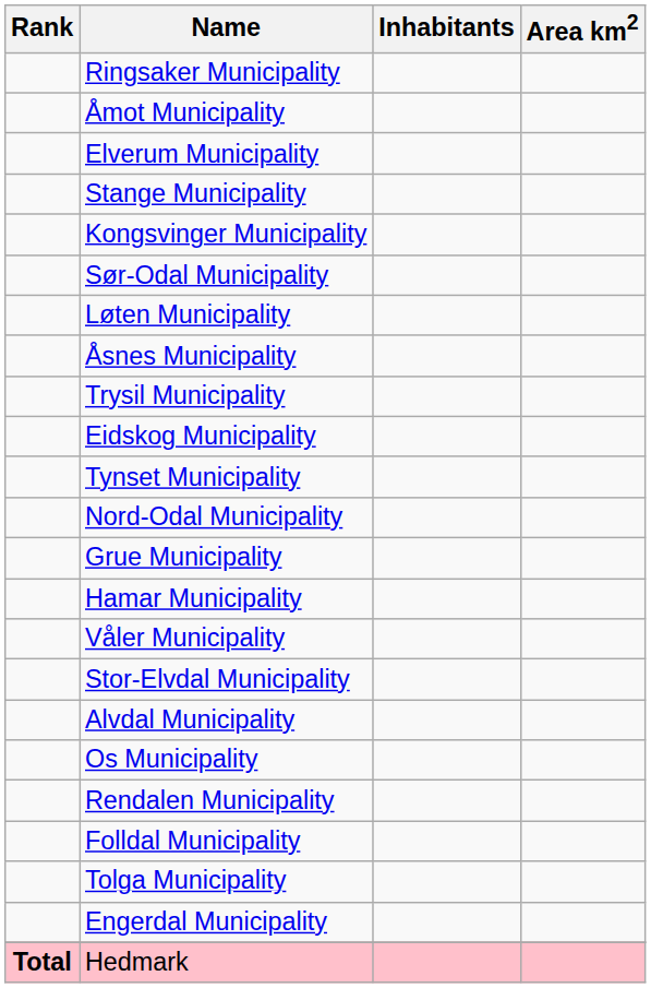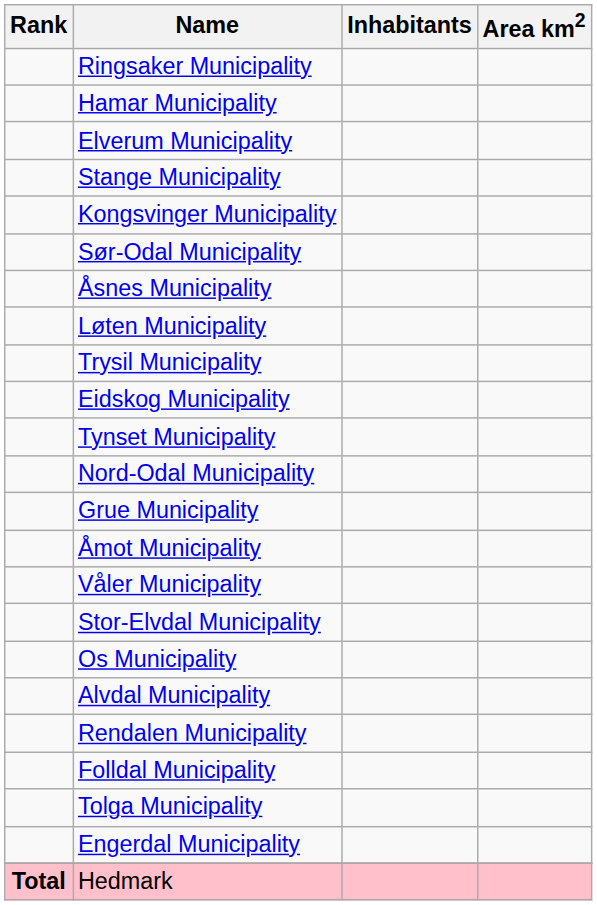 <table class="wikitable sortable">
 <tr>
 <th>Rank</th>
 <th>Name</th>
 <th>Inhabitants</th>
 <th>Area km<sup>2</sup></th>
 </tr>
 <tr align="center">
 <td></td>
 <td align="left"> <a href='#'>Ringsaker Municipality</a></td>
 <td align="right"></td>
 <td align="right"></td>
 </tr>
 <tr align="center">
 <td></td>
-<td align="left"> <a href='#'>Åmot Municipality</a></td>
+<td align="left"> <a href='#'>Hamar Municipality</a></td>
 <td align="right"></td>
 <td align="right"></td>
 </tr>
 <tr align="center">
 <td></td>
 <td align="left"> <a href='#'>Elverum Municipality</a></td>
 <td align="right"></td>
 <td align="right"></td>
 </tr>
 <tr align="center">
 <td></td>
 <td align="left"> <a href='#'>Stange Municipality</a></td>
 <td align="right"></td>
 <td align="right"></td>
 </tr>
 <tr align="center">
 <td></td>
 <td align="left"> <a href='#'>Kongsvinger Municipality</a></td>
 <td align="right"></td>
 <td align="right"></td>
 </tr>
 <tr align="center">
 <td></td>
 <td align="left"> <a href='#'>Sør-Odal Municipality</a></td>
 <td align="right"></td>
 <td align="right"></td>
 </tr>
 <tr align="center">
 <td></td>
-<td align="left"> <a href='#'>Løten Municipality</a></td>
+<td align="left"> <a href='#'>Åsnes Municipality</a></td>
 <td align="right"></td>
 <td align="right"></td>
 </tr>
 <tr align="center">
 <td></td>
-<td align="left"> <a href='#'>Åsnes Municipality</a></td>
+<td align="left"> <a href='#'>Løten Municipality</a></td>
 <td align="right"></td>
 <td align="right"></td>
 </tr>
 <tr align="center">
 <td></td>
 <td align="left"> <a href='#'>Trysil Municipality</a></td>
 <td align="right"></td>
 <td align="right"></td>
 </tr>
 <tr align="center">
 <td></td>
 <td align="left"> <a href='#'>Eidskog Municipality</a></td>
 <td align="right"></td>
 <td align="right"></td>
 </tr>
 <tr align="center">
 <td></td>
 <td align="left"> <a href='#'>Tynset Municipality</a></td>
 <td align="right"></td>
 <td align="right"></td>
 </tr>
 <tr align="center">
 <td></td>
 <td align="left"> <a href='#'>Nord-Odal Municipality</a></td>
 <td align="right"></td>
 <td align="right"></td>
 </tr>
 <tr align="center">
 <td></td>
 <td align="left"> <a href='#'>Grue Municipality</a></td>
 <td align="right"></td>
 <td align="right"></td>
 </tr>
 <tr align="center">
 <td></td>
-<td align="left"> <a href='#'>Hamar Municipality</a></td>
+<td align="left"> <a href='#'>Åmot Municipality</a></td>
 <td align="right"></td>
 <td align="right"></td>
 </tr>
 <tr align="center">
 <td></td>
 <td align="left"> <a href='#'>Våler Municipality</a></td>
 <td align="right"></td>
 <td align="right"></td>
 </tr>
 <tr align="center">
 <td></td>
 <td align="left"> <a href='#'>Stor-Elvdal Municipality</a></td>
 <td align="right"></td>
 <td align="right"></td>
 </tr>
 <tr align="center">
 <td></td>
-<td align="left"> <a href='#'>Alvdal Municipality</a></td>
+<td align="left"> <a href='#'>Os Municipality</a></td>
 <td align="right"></td>
 <td align="right"></td>
 </tr>
 <tr align="center">
 <td></td>
-<td align="left"> <a href='#'>Os Municipality</a></td>
+<td align="left"> <a href='#'>Alvdal Municipality</a></td>
 <td align="right"></td>
 <td align="right"></td>
 </tr>
 <tr align="center">
 <td></td>
 <td align="left"> <a href='#'>Rendalen Municipality</a></td>
 <td align="right"></td>
 <td align="right"></td>
 </tr>
 <tr align="center">
 <td></td>
 <td align="left"> <a href='#'>Folldal Municipality</a></td>
 <td align="right"></td>
 <td align="right"></td>
 </tr>
 <tr align="center">
 <td></td>
 <td align="left"> <a href='#'>Tolga Municipality</a></td>
 <td align="right"></td>
 <td align="right"></td>
 </tr>
 <tr align="center">
 <td></td>
 <td align="left"> <a href='#'>Engerdal Municipality</a></td>
 <td align="right"></td>
 <td align="right"></td>
 </tr>
 <tr align="center">
 </tr>
 <tr align="center">
 </tr>
 <tr bgcolor="pink" align="center" class="sortbottom">
 <td bgcolor="pink"><strong>Total</strong></td>
 <td bgcolor="pink" align="left"> Hedmark</td>
 <td bgcolor="pink" align="right"><strong></strong></td>
 <td bgcolor="pink" align="right"><strong></strong></td>
 </tr>
 </table>
